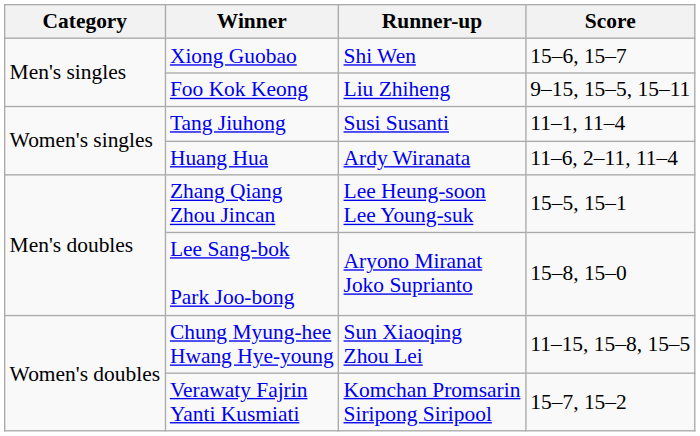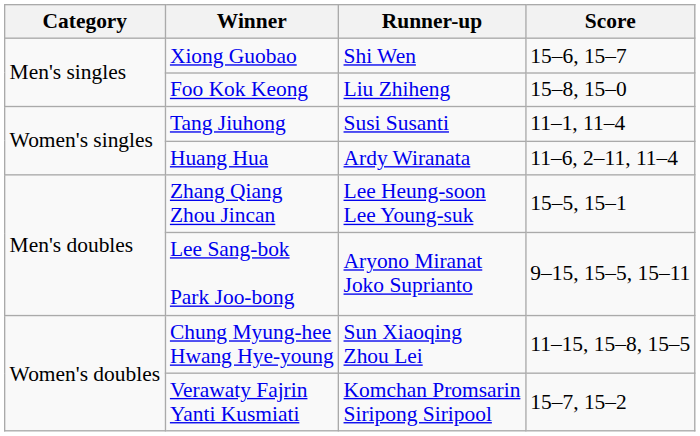 <table class="wikitable">
 <tr>
 <th>Category</th>
 <th>Winner</th>
 <th>Runner-up</th>
 <th>Score</th>
 </tr>
 <tr>
 <td rowspan=2>Men's singles</td>
 <td> <a href='#'>Xiong Guobao</a></td>
 <td> <a href='#'>Shi Wen</a></td>
 <td>15–6, 15–7</td>
 </tr>
 <tr>
 <td> <a href='#'>Foo Kok Keong</a></td>
 <td> <a href='#'>Liu Zhiheng</a></td>
-<td>9–15, 15–5, 15–11</td>
+<td>15–8, 15–0</td>
 </tr>
 <tr>
 <td rowspan=2>Women's singles</td>
 <td> <a href='#'>Tang Jiuhong</a></td>
 <td> <a href='#'>Susi Susanti</a></td>
 <td>11–1, 11–4</td>
 </tr>
 <tr>
 <td> <a href='#'>Huang Hua</a></td>
 <td> <a href='#'>Ardy Wiranata</a></td>
 <td>11–6, 2–11, 11–4</td>
 </tr>
 <tr>
 <td rowspan=2>Men's doubles</td>
 <td> <a href='#'>Zhang Qiang</a><br> <a href='#'>Zhou Jincan</a></td>
 <td> <a href='#'>Lee Heung-soon</a><br> <a href='#'>Lee Young-suk</a></td>
 <td>15–5, 15–1</td>
 </tr>
 <tr>
 <td> <a href='#'>Lee Sang-bok</a><br><br> <a href='#'>Park Joo-bong</a></td>
 <td> <a href='#'>Aryono Miranat</a><br> <a href='#'>Joko Suprianto</a></td>
-<td>15–8, 15–0</td>
+<td>9–15, 15–5, 15–11</td>
 </tr>
 <tr>
 <td rowspan=2>Women's doubles</td>
 <td> <a href='#'>Chung Myung-hee</a><br>  <a href='#'>Hwang Hye-young</a></td>
 <td> <a href='#'>Sun Xiaoqing</a><br> <a href='#'>Zhou Lei</a></td>
 <td>11–15, 15–8, 15–5</td>
 </tr>
 <tr>
 <td> <a href='#'>Verawaty Fajrin</a><br> <a href='#'>Yanti Kusmiati</a></td>
 <td> <a href='#'>Komchan Promsarin</a><br> <a href='#'>Siripong Siripool</a></td>
 <td>15–7, 15–2</td>
 </tr>
 </table>
